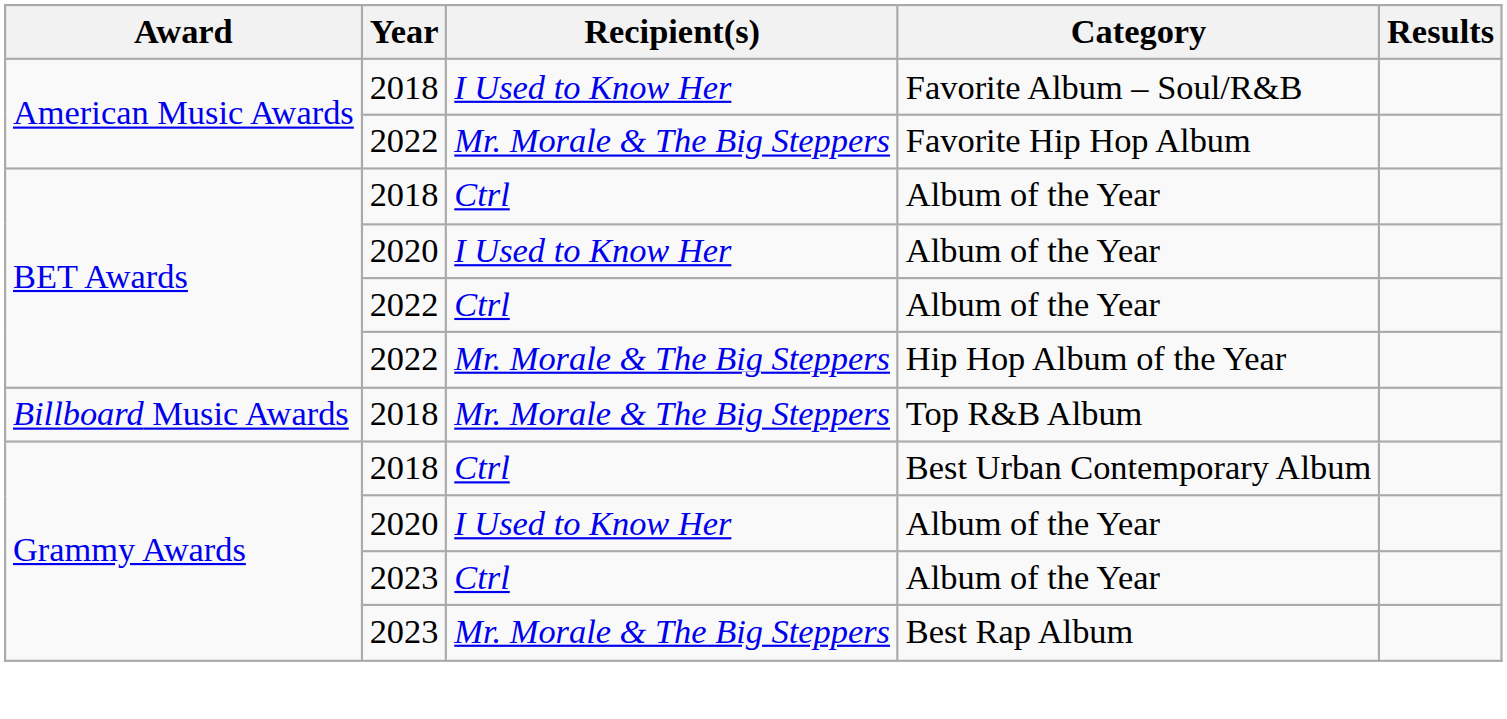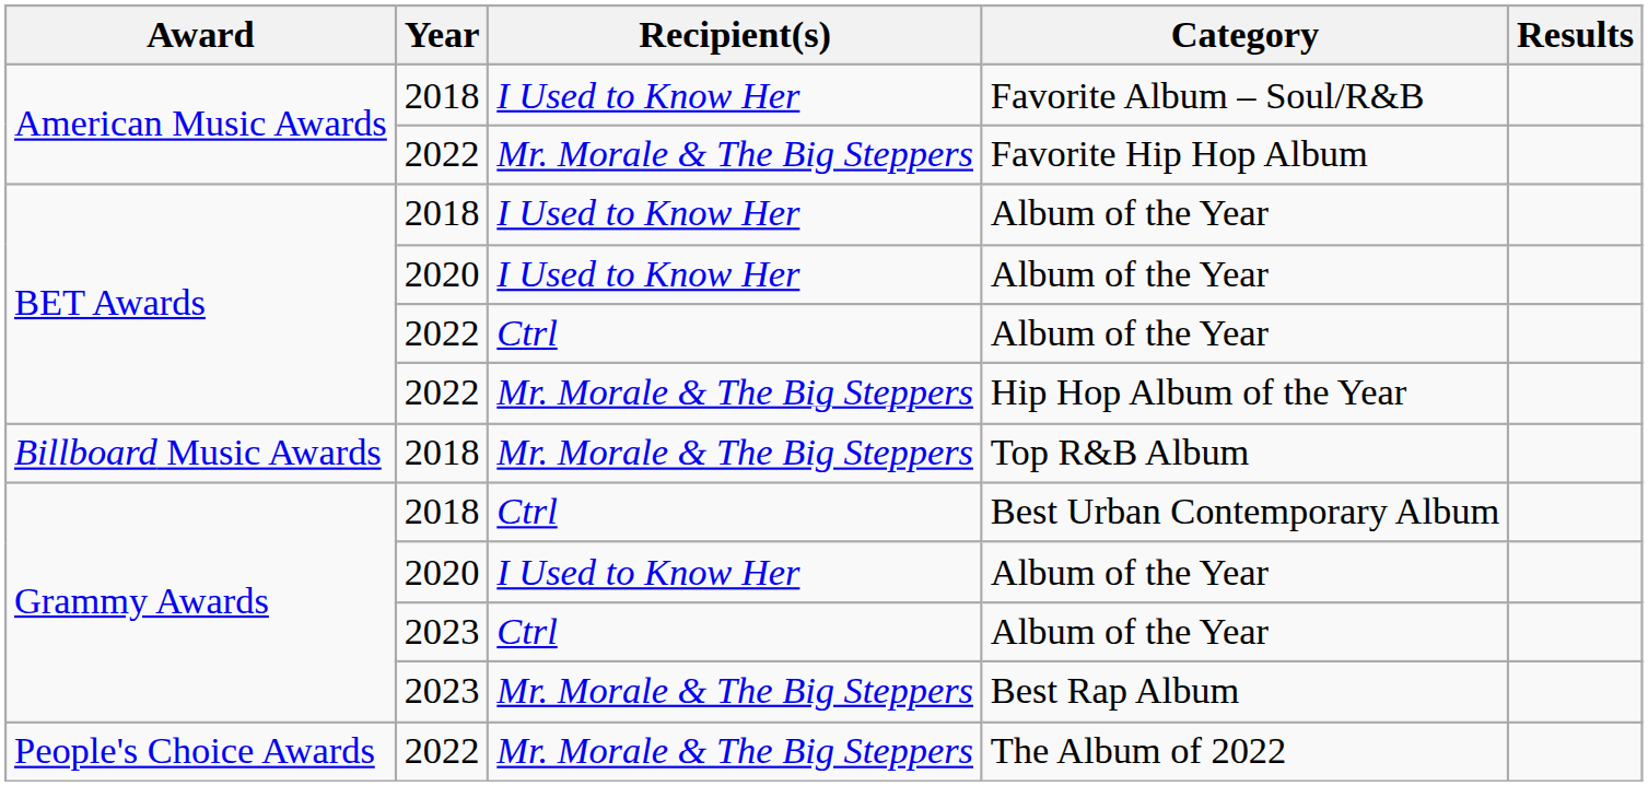 <table class="wikitable sortable">
 <tr>
 <th>Award</th>
 <th>Year</th>
 <th>Recipient(s)</th>
 <th>Category</th>
 <th>Results</th>
 </tr>
 <tr>
 <td rowspan="2"><a href='#'>American Music Awards</a></td>
 <td>2018</td>
 <td><em><a href='#'>I Used to Know Her</a></em></td>
 <td>Favorite Album – Soul/R&B</td>
 <td></td>
 </tr>
 <tr>
 <td>2022</td>
 <td><em><a href='#'>Mr. Morale & The Big Steppers</a></em></td>
 <td>Favorite Hip Hop Album</td>
 <td></td>
 </tr>
 <tr>
 <td rowspan="4"><a href='#'>BET Awards</a></td>
 <td>2018</td>
-<td><em><a href='#'>Ctrl</a></em></td>
+<td><em><a href='#'>I Used to Know Her</a></em></td>
 <td>Album of the Year</td>
 <td></td>
 </tr>
 <tr>
 <td>2020</td>
 <td><em><a href='#'>I Used to Know Her</a></em></td>
 <td>Album of the Year</td>
 <td></td>
 </tr>
 <tr>
 <td>2022</td>
 <td><em><a href='#'>Ctrl</a></em></td>
 <td>Album of the Year</td>
 <td></td>
 </tr>
 <tr>
 <td>2022</td>
 <td><em><a href='#'>Mr. Morale & The Big Steppers</a></em></td>
 <td>Hip Hop Album of the Year</td>
 <td></td>
 </tr>
 <tr>
 <td><a href='#'><em>Billboard</em> Music Awards</a></td>
 <td>2018</td>
 <td><em><a href='#'>Mr. Morale & The Big Steppers</a></em></td>
 <td>Top R&B Album</td>
 <td></td>
 </tr>
 <tr>
 <td rowspan="4"><a href='#'>Grammy Awards</a></td>
 <td>2018</td>
 <td><em><a href='#'>Ctrl</a></em></td>
 <td>Best Urban Contemporary Album</td>
 <td></td>
 </tr>
 <tr>
 <td>2020</td>
 <td><em><a href='#'>I Used to Know Her</a></em></td>
 <td>Album of the Year</td>
 <td></td>
 </tr>
 <tr>
 <td>2023</td>
 <td><em><a href='#'>Ctrl</a></em></td>
 <td>Album of the Year</td>
 <td></td>
 </tr>
 <tr>
 <td>2023</td>
 <td><em><a href='#'>Mr. Morale & The Big Steppers</a></em></td>
 <td>Best Rap Album</td>
 <td></td>
 </tr>
+<tr>
+<td><a href='#'>People's Choice Awards</a></td>
+<td>2022</td>
+<td><em><a href='#'>Mr. Morale & The Big Steppers</a></em></td>
+<td>The Album of 2022</td>
+<td></td>
+</tr>
 </table>
